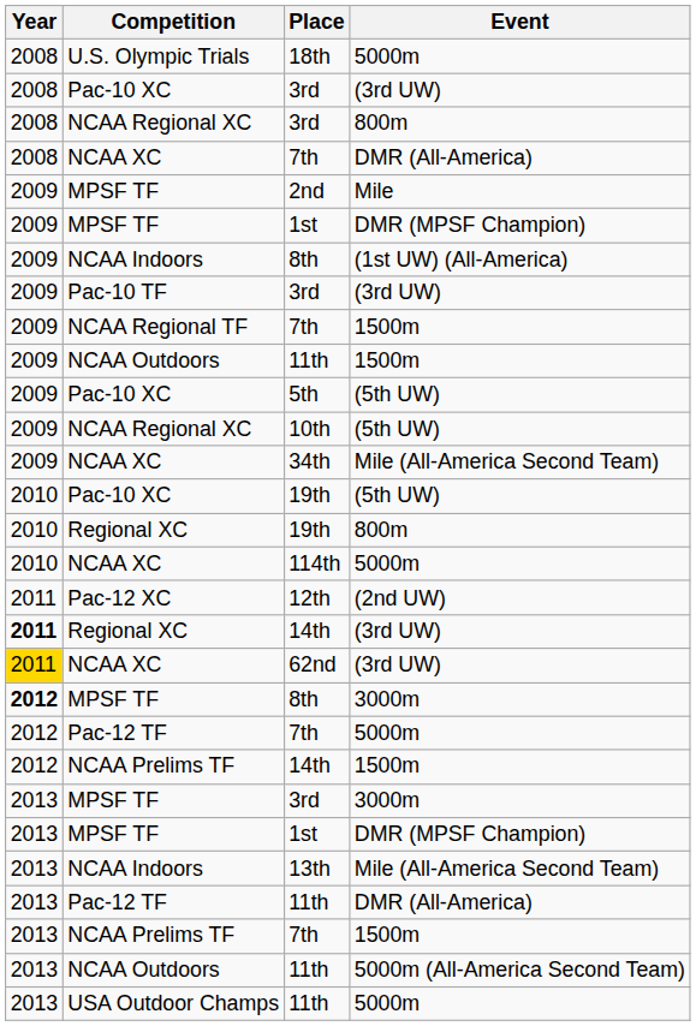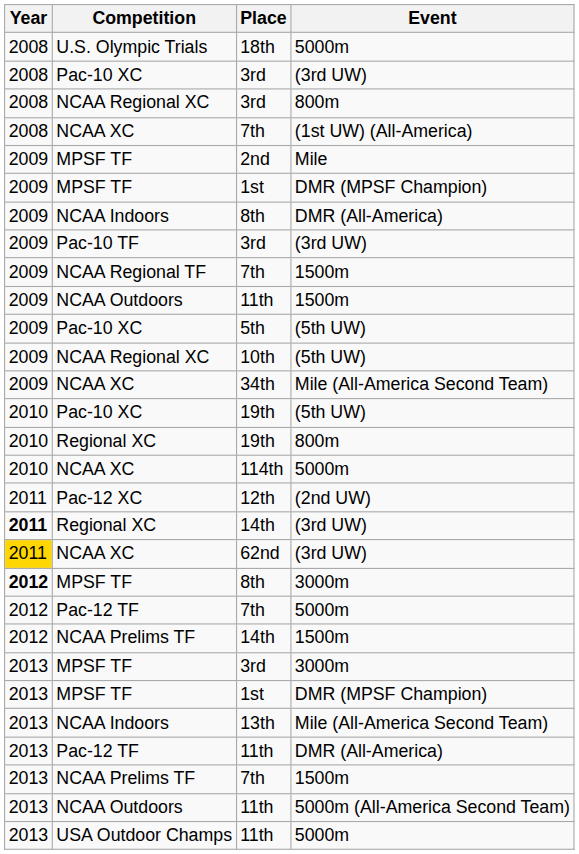 <table class="wikitable sortable">
 <tr>
 <th>Year</th>
 <th>Competition</th>
 <th>Place</th>
 <th>Event</th>
 </tr>
 <tr>
 <td>2008</td>
 <td>U.S. Olympic Trials</td>
 <td>18th</td>
 <td>5000m</td>
 </tr>
 <tr>
 <td>2008</td>
 <td>Pac-10 XC</td>
 <td>3rd</td>
 <td>(3rd UW)</td>
 </tr>
 <tr>
 <td>2008</td>
 <td>NCAA Regional XC</td>
 <td>3rd</td>
 <td>800m</td>
 </tr>
 <tr>
 <td>2008</td>
 <td>NCAA XC</td>
 <td>7th</td>
-<td>DMR (All-America)</td>
+<td>(1st UW) (All-America)</td>
 </tr>
 <tr>
 <td>2009</td>
 <td>MPSF TF</td>
 <td>2nd</td>
 <td>Mile</td>
 </tr>
 <tr>
 <td>2009</td>
 <td>MPSF TF</td>
 <td>1st</td>
 <td>DMR (MPSF Champion)</td>
 </tr>
 <tr>
 <td>2009</td>
 <td>NCAA Indoors</td>
 <td>8th</td>
-<td>(1st UW) (All-America)</td>
+<td>DMR (All-America)</td>
 </tr>
 <tr>
 <td>2009</td>
 <td>Pac-10 TF</td>
 <td>3rd</td>
 <td>(3rd UW)</td>
 </tr>
 <tr>
 <td>2009</td>
 <td>NCAA Regional TF</td>
 <td>7th</td>
 <td>1500m</td>
 </tr>
 <tr>
 <td>2009</td>
 <td>NCAA Outdoors</td>
 <td>11th</td>
 <td>1500m</td>
 </tr>
 <tr>
 <td>2009</td>
 <td>Pac-10 XC</td>
 <td>5th</td>
 <td>(5th UW)</td>
 </tr>
 <tr>
 <td>2009</td>
 <td>NCAA Regional XC</td>
 <td>10th</td>
 <td>(5th UW)</td>
 </tr>
 <tr>
 <td>2009</td>
 <td>NCAA XC</td>
 <td>34th</td>
 <td>Mile (All-America Second Team)</td>
 </tr>
 <tr>
 <td>2010</td>
 <td>Pac-10 XC</td>
 <td>19th</td>
 <td>(5th UW)</td>
 </tr>
 <tr>
 <td>2010</td>
 <td>Regional XC</td>
 <td>19th</td>
 <td>800m</td>
 </tr>
 <tr>
 <td>2010</td>
 <td>NCAA XC</td>
 <td>114th</td>
 <td>5000m</td>
 </tr>
 <tr>
 <td>2011</td>
 <td>Pac-12 XC</td>
 <td>12th</td>
 <td>(2nd UW)</td>
 </tr>
 <tr>
 <td><strong>2011</strong></td>
 <td>Regional XC</td>
 <td>14th</td>
 <td>(3rd UW)</td>
 </tr>
 <tr>
 <td style="background: gold;">2011</td>
 <td>NCAA XC</td>
 <td>62nd</td>
 <td>(3rd UW)</td>
 </tr>
 <tr>
 <td><strong>2012</strong></td>
 <td>MPSF TF</td>
 <td>8th</td>
 <td>3000m</td>
 </tr>
 <tr>
 <td>2012</td>
 <td>Pac-12 TF</td>
 <td>7th</td>
 <td>5000m</td>
 </tr>
 <tr>
 <td>2012</td>
 <td>NCAA Prelims TF</td>
 <td>14th</td>
 <td>1500m</td>
 </tr>
 <tr>
 <td>2013</td>
 <td>MPSF TF</td>
 <td>3rd</td>
 <td>3000m</td>
 </tr>
 <tr>
 <td>2013</td>
 <td>MPSF TF</td>
 <td>1st</td>
 <td>DMR (MPSF Champion)</td>
 </tr>
 <tr>
 <td>2013</td>
 <td>NCAA Indoors</td>
 <td>13th</td>
 <td>Mile (All-America Second Team)</td>
 </tr>
 <tr>
 <td>2013</td>
 <td>Pac-12 TF</td>
 <td>11th</td>
 <td>DMR (All-America)</td>
 </tr>
 <tr>
 <td>2013</td>
 <td>NCAA Prelims TF</td>
 <td>7th</td>
 <td>1500m</td>
 </tr>
 <tr>
 <td>2013</td>
 <td>NCAA Outdoors</td>
 <td>11th</td>
 <td>5000m (All-America Second Team)</td>
 </tr>
 <tr>
 <td>2013</td>
 <td>USA Outdoor Champs</td>
 <td>11th</td>
 <td>5000m</td>
 </tr>
 </table>
